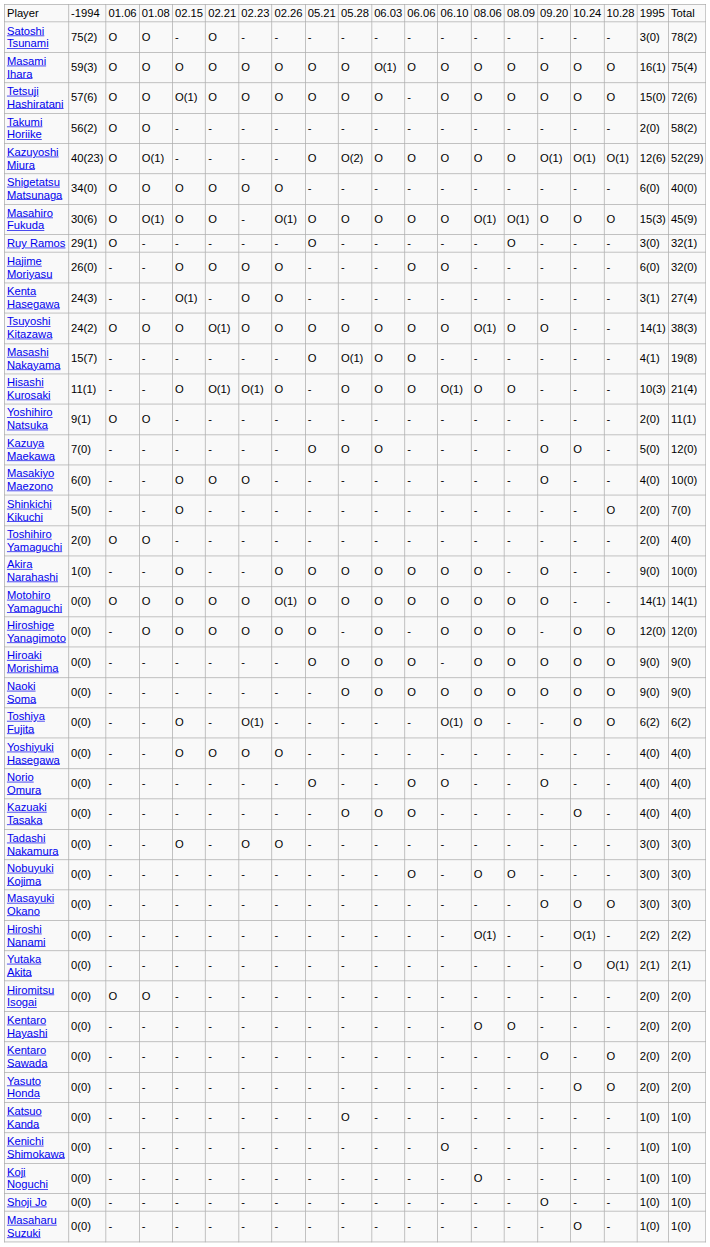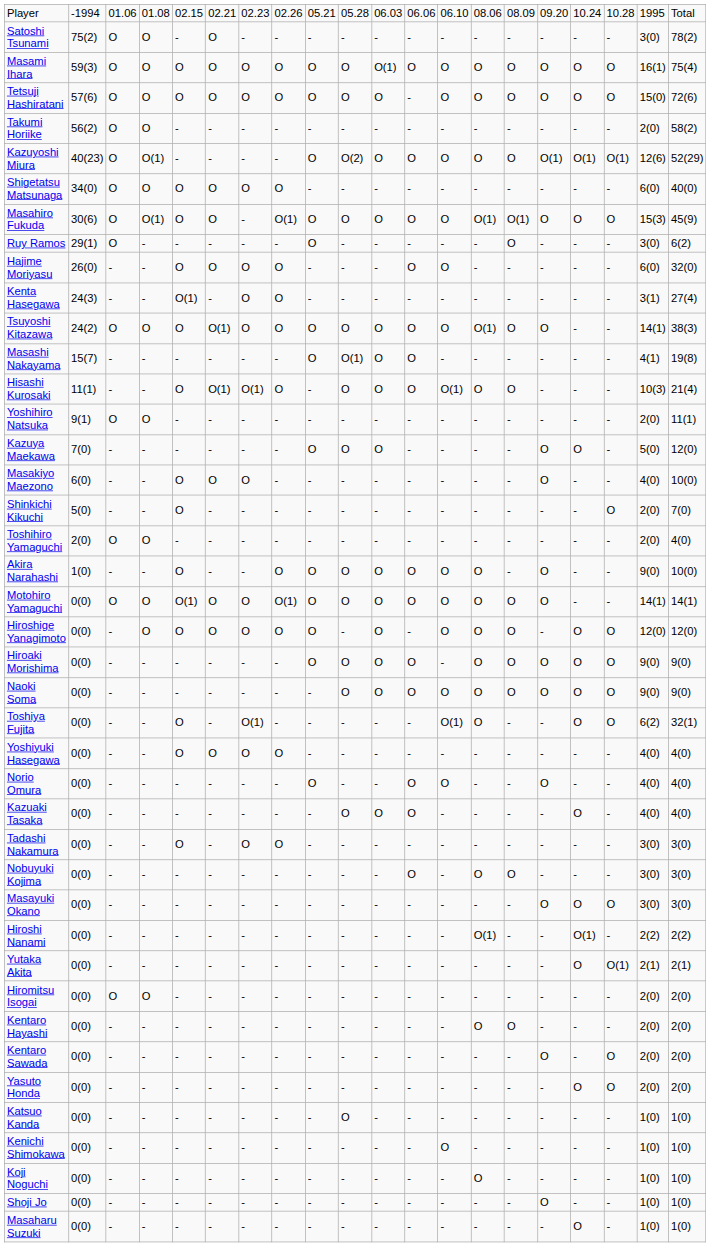 <table class="wikitable" style="text-align:left;">
 <tr>
 <td>Player</td>
 <td>-1994</td>
 <td>01.06</td>
 <td>01.08</td>
 <td>02.15</td>
 <td>02.21</td>
 <td>02.23</td>
 <td>02.26</td>
 <td>05.21</td>
 <td>05.28</td>
 <td>06.03</td>
 <td>06.06</td>
 <td>06.10</td>
 <td>08.06</td>
 <td>08.09</td>
 <td>09.20</td>
 <td>10.24</td>
 <td>10.28</td>
 <td>1995</td>
 <td>Total</td>
 </tr>
 <tr>
 <td><a href='#'>Satoshi Tsunami</a></td>
 <td>75(2)</td>
 <td>O</td>
 <td>O</td>
 <td>-</td>
 <td>O</td>
 <td>-</td>
 <td>-</td>
 <td>-</td>
 <td>-</td>
 <td>-</td>
 <td>-</td>
 <td>-</td>
 <td>-</td>
 <td>-</td>
 <td>-</td>
 <td>-</td>
 <td>-</td>
 <td>3(0)</td>
 <td>78(2)</td>
 </tr>
 <tr>
 <td><a href='#'>Masami Ihara</a></td>
 <td>59(3)</td>
 <td>O</td>
 <td>O</td>
 <td>O</td>
 <td>O</td>
 <td>O</td>
 <td>O</td>
 <td>O</td>
 <td>O</td>
 <td>O(1)</td>
 <td>O</td>
 <td>O</td>
 <td>O</td>
 <td>O</td>
 <td>O</td>
 <td>O</td>
 <td>O</td>
 <td>16(1)</td>
 <td>75(4)</td>
 </tr>
 <tr>
 <td><a href='#'>Tetsuji Hashiratani</a></td>
 <td>57(6)</td>
 <td>O</td>
 <td>O</td>
-<td>O(1)</td>
+<td>O</td>
 <td>O</td>
 <td>O</td>
 <td>O</td>
 <td>O</td>
 <td>O</td>
 <td>O</td>
 <td>-</td>
 <td>O</td>
 <td>O</td>
 <td>O</td>
 <td>O</td>
 <td>O</td>
 <td>O</td>
 <td>15(0)</td>
 <td>72(6)</td>
 </tr>
 <tr>
 <td><a href='#'>Takumi Horiike</a></td>
 <td>56(2)</td>
 <td>O</td>
 <td>O</td>
 <td>-</td>
 <td>-</td>
 <td>-</td>
 <td>-</td>
 <td>-</td>
 <td>-</td>
 <td>-</td>
 <td>-</td>
 <td>-</td>
 <td>-</td>
 <td>-</td>
 <td>-</td>
 <td>-</td>
 <td>-</td>
 <td>2(0)</td>
 <td>58(2)</td>
 </tr>
 <tr>
 <td><a href='#'>Kazuyoshi Miura</a></td>
 <td>40(23)</td>
 <td>O</td>
 <td>O(1)</td>
 <td>-</td>
 <td>-</td>
 <td>-</td>
 <td>-</td>
 <td>O</td>
 <td>O(2)</td>
 <td>O</td>
 <td>O</td>
 <td>O</td>
 <td>O</td>
 <td>O</td>
 <td>O(1)</td>
 <td>O(1)</td>
 <td>O(1)</td>
 <td>12(6)</td>
 <td>52(29)</td>
 </tr>
 <tr>
 <td><a href='#'>Shigetatsu Matsunaga</a></td>
 <td>34(0)</td>
 <td>O</td>
 <td>O</td>
 <td>O</td>
 <td>O</td>
 <td>O</td>
 <td>O</td>
 <td>-</td>
 <td>-</td>
 <td>-</td>
 <td>-</td>
 <td>-</td>
 <td>-</td>
 <td>-</td>
 <td>-</td>
 <td>-</td>
 <td>-</td>
 <td>6(0)</td>
 <td>40(0)</td>
 </tr>
 <tr>
 <td><a href='#'>Masahiro Fukuda</a></td>
 <td>30(6)</td>
 <td>O</td>
 <td>O(1)</td>
 <td>O</td>
 <td>O</td>
 <td>-</td>
 <td>O(1)</td>
 <td>O</td>
 <td>O</td>
 <td>O</td>
 <td>O</td>
 <td>O</td>
 <td>O(1)</td>
 <td>O(1)</td>
 <td>O</td>
 <td>O</td>
 <td>O</td>
 <td>15(3)</td>
 <td>45(9)</td>
 </tr>
 <tr>
 <td><a href='#'>Ruy Ramos</a></td>
 <td>29(1)</td>
 <td>O</td>
 <td>-</td>
 <td>-</td>
 <td>-</td>
 <td>-</td>
 <td>-</td>
 <td>O</td>
 <td>-</td>
 <td>-</td>
 <td>-</td>
 <td>-</td>
 <td>-</td>
 <td>O</td>
 <td>-</td>
 <td>-</td>
 <td>-</td>
 <td>3(0)</td>
-<td>32(1)</td>
+<td>6(2)</td>
 </tr>
 <tr>
 <td><a href='#'>Hajime Moriyasu</a></td>
 <td>26(0)</td>
 <td>-</td>
 <td>-</td>
 <td>O</td>
 <td>O</td>
 <td>O</td>
 <td>O</td>
 <td>-</td>
 <td>-</td>
 <td>-</td>
 <td>O</td>
 <td>O</td>
 <td>-</td>
 <td>-</td>
 <td>-</td>
 <td>-</td>
 <td>-</td>
 <td>6(0)</td>
 <td>32(0)</td>
 </tr>
 <tr>
 <td><a href='#'>Kenta Hasegawa</a></td>
 <td>24(3)</td>
 <td>-</td>
 <td>-</td>
 <td>O(1)</td>
 <td>-</td>
 <td>O</td>
 <td>O</td>
 <td>-</td>
 <td>-</td>
 <td>-</td>
 <td>-</td>
 <td>-</td>
 <td>-</td>
 <td>-</td>
 <td>-</td>
 <td>-</td>
 <td>-</td>
 <td>3(1)</td>
 <td>27(4)</td>
 </tr>
 <tr>
 <td><a href='#'>Tsuyoshi Kitazawa</a></td>
 <td>24(2)</td>
 <td>O</td>
 <td>O</td>
 <td>O</td>
 <td>O(1)</td>
 <td>O</td>
 <td>O</td>
 <td>O</td>
 <td>O</td>
 <td>O</td>
 <td>O</td>
 <td>O</td>
 <td>O(1)</td>
 <td>O</td>
 <td>O</td>
 <td>-</td>
 <td>-</td>
 <td>14(1)</td>
 <td>38(3)</td>
 </tr>
 <tr>
 <td><a href='#'>Masashi Nakayama</a></td>
 <td>15(7)</td>
 <td>-</td>
 <td>-</td>
 <td>-</td>
 <td>-</td>
 <td>-</td>
 <td>-</td>
 <td>O</td>
 <td>O(1)</td>
 <td>O</td>
 <td>O</td>
 <td>-</td>
 <td>-</td>
 <td>-</td>
 <td>-</td>
 <td>-</td>
 <td>-</td>
 <td>4(1)</td>
 <td>19(8)</td>
 </tr>
 <tr>
 <td><a href='#'>Hisashi Kurosaki</a></td>
 <td>11(1)</td>
 <td>-</td>
 <td>-</td>
 <td>O</td>
 <td>O(1)</td>
 <td>O(1)</td>
 <td>O</td>
 <td>-</td>
 <td>O</td>
 <td>O</td>
 <td>O</td>
 <td>O(1)</td>
 <td>O</td>
 <td>O</td>
 <td>-</td>
 <td>-</td>
 <td>-</td>
 <td>10(3)</td>
 <td>21(4)</td>
 </tr>
 <tr>
 <td><a href='#'>Yoshihiro Natsuka</a></td>
 <td>9(1)</td>
 <td>O</td>
 <td>O</td>
 <td>-</td>
 <td>-</td>
 <td>-</td>
 <td>-</td>
 <td>-</td>
 <td>-</td>
 <td>-</td>
 <td>-</td>
 <td>-</td>
 <td>-</td>
 <td>-</td>
 <td>-</td>
 <td>-</td>
 <td>-</td>
 <td>2(0)</td>
 <td>11(1)</td>
 </tr>
 <tr>
 <td><a href='#'>Kazuya Maekawa</a></td>
 <td>7(0)</td>
 <td>-</td>
 <td>-</td>
 <td>-</td>
 <td>-</td>
 <td>-</td>
 <td>-</td>
 <td>O</td>
 <td>O</td>
 <td>O</td>
 <td>-</td>
 <td>-</td>
 <td>-</td>
 <td>-</td>
 <td>O</td>
 <td>O</td>
 <td>-</td>
 <td>5(0)</td>
 <td>12(0)</td>
 </tr>
 <tr>
 <td><a href='#'>Masakiyo Maezono</a></td>
 <td>6(0)</td>
 <td>-</td>
 <td>-</td>
 <td>O</td>
 <td>O</td>
 <td>O</td>
 <td>-</td>
 <td>-</td>
 <td>-</td>
 <td>-</td>
 <td>-</td>
 <td>-</td>
 <td>-</td>
 <td>-</td>
 <td>O</td>
 <td>-</td>
 <td>-</td>
 <td>4(0)</td>
 <td>10(0)</td>
 </tr>
 <tr>
 <td><a href='#'>Shinkichi Kikuchi</a></td>
 <td>5(0)</td>
 <td>-</td>
 <td>-</td>
 <td>O</td>
 <td>-</td>
 <td>-</td>
 <td>-</td>
 <td>-</td>
 <td>-</td>
 <td>-</td>
 <td>-</td>
 <td>-</td>
 <td>-</td>
 <td>-</td>
 <td>-</td>
 <td>-</td>
 <td>O</td>
 <td>2(0)</td>
 <td>7(0)</td>
 </tr>
 <tr>
 <td><a href='#'>Toshihiro Yamaguchi</a></td>
 <td>2(0)</td>
 <td>O</td>
 <td>O</td>
 <td>-</td>
 <td>-</td>
 <td>-</td>
 <td>-</td>
 <td>-</td>
 <td>-</td>
 <td>-</td>
 <td>-</td>
 <td>-</td>
 <td>-</td>
 <td>-</td>
 <td>-</td>
 <td>-</td>
 <td>-</td>
 <td>2(0)</td>
 <td>4(0)</td>
 </tr>
 <tr>
 <td><a href='#'>Akira Narahashi</a></td>
 <td>1(0)</td>
 <td>-</td>
 <td>-</td>
 <td>O</td>
 <td>-</td>
 <td>-</td>
 <td>O</td>
 <td>O</td>
 <td>O</td>
 <td>O</td>
 <td>O</td>
 <td>O</td>
 <td>O</td>
 <td>-</td>
 <td>O</td>
 <td>-</td>
 <td>-</td>
 <td>9(0)</td>
 <td>10(0)</td>
 </tr>
 <tr>
 <td><a href='#'>Motohiro Yamaguchi</a></td>
 <td>0(0)</td>
 <td>O</td>
 <td>O</td>
-<td>O</td>
+<td>O(1)</td>
 <td>O</td>
 <td>O</td>
 <td>O(1)</td>
 <td>O</td>
 <td>O</td>
 <td>O</td>
 <td>O</td>
 <td>O</td>
 <td>O</td>
 <td>O</td>
 <td>O</td>
 <td>-</td>
 <td>-</td>
 <td>14(1)</td>
 <td>14(1)</td>
 </tr>
 <tr>
 <td><a href='#'>Hiroshige Yanagimoto</a></td>
 <td>0(0)</td>
 <td>-</td>
 <td>O</td>
 <td>O</td>
 <td>O</td>
 <td>O</td>
 <td>O</td>
 <td>O</td>
 <td>-</td>
 <td>O</td>
 <td>-</td>
 <td>O</td>
 <td>O</td>
 <td>O</td>
 <td>-</td>
 <td>O</td>
 <td>O</td>
 <td>12(0)</td>
 <td>12(0)</td>
 </tr>
 <tr>
 <td><a href='#'>Hiroaki Morishima</a></td>
 <td>0(0)</td>
 <td>-</td>
 <td>-</td>
 <td>-</td>
 <td>-</td>
 <td>-</td>
 <td>-</td>
 <td>O</td>
 <td>O</td>
 <td>O</td>
 <td>O</td>
 <td>-</td>
 <td>O</td>
 <td>O</td>
 <td>O</td>
 <td>O</td>
 <td>O</td>
 <td>9(0)</td>
 <td>9(0)</td>
 </tr>
 <tr>
 <td><a href='#'>Naoki Soma</a></td>
 <td>0(0)</td>
 <td>-</td>
 <td>-</td>
 <td>-</td>
 <td>-</td>
 <td>-</td>
 <td>-</td>
 <td>-</td>
 <td>O</td>
 <td>O</td>
 <td>O</td>
 <td>O</td>
 <td>O</td>
 <td>O</td>
 <td>O</td>
 <td>O</td>
 <td>O</td>
 <td>9(0)</td>
 <td>9(0)</td>
 </tr>
 <tr>
 <td><a href='#'>Toshiya Fujita</a></td>
 <td>0(0)</td>
 <td>-</td>
 <td>-</td>
 <td>O</td>
 <td>-</td>
 <td>O(1)</td>
 <td>-</td>
 <td>-</td>
 <td>-</td>
 <td>-</td>
 <td>-</td>
 <td>O(1)</td>
 <td>O</td>
 <td>-</td>
 <td>-</td>
 <td>O</td>
 <td>O</td>
 <td>6(2)</td>
-<td>6(2)</td>
+<td>32(1)</td>
 </tr>
 <tr>
 <td><a href='#'>Yoshiyuki Hasegawa</a></td>
 <td>0(0)</td>
 <td>-</td>
 <td>-</td>
 <td>O</td>
 <td>O</td>
 <td>O</td>
 <td>O</td>
 <td>-</td>
 <td>-</td>
 <td>-</td>
 <td>-</td>
 <td>-</td>
 <td>-</td>
 <td>-</td>
 <td>-</td>
 <td>-</td>
 <td>-</td>
 <td>4(0)</td>
 <td>4(0)</td>
 </tr>
 <tr>
 <td><a href='#'>Norio Omura</a></td>
 <td>0(0)</td>
 <td>-</td>
 <td>-</td>
 <td>-</td>
 <td>-</td>
 <td>-</td>
 <td>-</td>
 <td>O</td>
 <td>-</td>
 <td>-</td>
 <td>O</td>
 <td>O</td>
 <td>-</td>
 <td>-</td>
 <td>O</td>
 <td>-</td>
 <td>-</td>
 <td>4(0)</td>
 <td>4(0)</td>
 </tr>
 <tr>
 <td><a href='#'>Kazuaki Tasaka</a></td>
 <td>0(0)</td>
 <td>-</td>
 <td>-</td>
 <td>-</td>
 <td>-</td>
 <td>-</td>
 <td>-</td>
 <td>-</td>
 <td>O</td>
 <td>O</td>
 <td>O</td>
 <td>-</td>
 <td>-</td>
 <td>-</td>
 <td>-</td>
 <td>O</td>
 <td>-</td>
 <td>4(0)</td>
 <td>4(0)</td>
 </tr>
 <tr>
 <td><a href='#'>Tadashi Nakamura</a></td>
 <td>0(0)</td>
 <td>-</td>
 <td>-</td>
 <td>O</td>
 <td>-</td>
 <td>O</td>
 <td>O</td>
 <td>-</td>
 <td>-</td>
 <td>-</td>
 <td>-</td>
 <td>-</td>
 <td>-</td>
 <td>-</td>
 <td>-</td>
 <td>-</td>
 <td>-</td>
 <td>3(0)</td>
 <td>3(0)</td>
 </tr>
 <tr>
 <td><a href='#'>Nobuyuki Kojima</a></td>
 <td>0(0)</td>
 <td>-</td>
 <td>-</td>
 <td>-</td>
 <td>-</td>
 <td>-</td>
 <td>-</td>
 <td>-</td>
 <td>-</td>
 <td>-</td>
 <td>O</td>
 <td>-</td>
 <td>O</td>
 <td>O</td>
 <td>-</td>
 <td>-</td>
 <td>-</td>
 <td>3(0)</td>
 <td>3(0)</td>
 </tr>
 <tr>
 <td><a href='#'>Masayuki Okano</a></td>
 <td>0(0)</td>
 <td>-</td>
 <td>-</td>
 <td>-</td>
 <td>-</td>
 <td>-</td>
 <td>-</td>
 <td>-</td>
 <td>-</td>
 <td>-</td>
 <td>-</td>
 <td>-</td>
 <td>-</td>
 <td>-</td>
 <td>O</td>
 <td>O</td>
 <td>O</td>
 <td>3(0)</td>
 <td>3(0)</td>
 </tr>
 <tr>
 <td><a href='#'>Hiroshi Nanami</a></td>
 <td>0(0)</td>
 <td>-</td>
 <td>-</td>
 <td>-</td>
 <td>-</td>
 <td>-</td>
 <td>-</td>
 <td>-</td>
 <td>-</td>
 <td>-</td>
 <td>-</td>
 <td>-</td>
 <td>O(1)</td>
 <td>-</td>
 <td>-</td>
 <td>O(1)</td>
 <td>-</td>
 <td>2(2)</td>
 <td>2(2)</td>
 </tr>
 <tr>
 <td><a href='#'>Yutaka Akita</a></td>
 <td>0(0)</td>
 <td>-</td>
 <td>-</td>
 <td>-</td>
 <td>-</td>
 <td>-</td>
 <td>-</td>
 <td>-</td>
 <td>-</td>
 <td>-</td>
 <td>-</td>
 <td>-</td>
 <td>-</td>
 <td>-</td>
 <td>-</td>
 <td>O</td>
 <td>O(1)</td>
 <td>2(1)</td>
 <td>2(1)</td>
 </tr>
 <tr>
 <td><a href='#'>Hiromitsu Isogai</a></td>
 <td>0(0)</td>
 <td>O</td>
 <td>O</td>
 <td>-</td>
 <td>-</td>
 <td>-</td>
 <td>-</td>
 <td>-</td>
 <td>-</td>
 <td>-</td>
 <td>-</td>
 <td>-</td>
 <td>-</td>
 <td>-</td>
 <td>-</td>
 <td>-</td>
 <td>-</td>
 <td>2(0)</td>
 <td>2(0)</td>
 </tr>
 <tr>
 <td><a href='#'>Kentaro Hayashi</a></td>
 <td>0(0)</td>
 <td>-</td>
 <td>-</td>
 <td>-</td>
 <td>-</td>
 <td>-</td>
 <td>-</td>
 <td>-</td>
 <td>-</td>
 <td>-</td>
 <td>-</td>
 <td>-</td>
 <td>O</td>
 <td>O</td>
 <td>-</td>
 <td>-</td>
 <td>-</td>
 <td>2(0)</td>
 <td>2(0)</td>
 </tr>
 <tr>
 <td><a href='#'>Kentaro Sawada</a></td>
 <td>0(0)</td>
 <td>-</td>
 <td>-</td>
 <td>-</td>
 <td>-</td>
 <td>-</td>
 <td>-</td>
 <td>-</td>
 <td>-</td>
 <td>-</td>
 <td>-</td>
 <td>-</td>
 <td>-</td>
 <td>-</td>
 <td>O</td>
 <td>-</td>
 <td>O</td>
 <td>2(0)</td>
 <td>2(0)</td>
 </tr>
 <tr>
 <td><a href='#'>Yasuto Honda</a></td>
 <td>0(0)</td>
 <td>-</td>
 <td>-</td>
 <td>-</td>
 <td>-</td>
 <td>-</td>
 <td>-</td>
 <td>-</td>
 <td>-</td>
 <td>-</td>
 <td>-</td>
 <td>-</td>
 <td>-</td>
 <td>-</td>
 <td>-</td>
 <td>O</td>
 <td>O</td>
 <td>2(0)</td>
 <td>2(0)</td>
 </tr>
 <tr>
 <td><a href='#'>Katsuo Kanda</a></td>
 <td>0(0)</td>
 <td>-</td>
 <td>-</td>
 <td>-</td>
 <td>-</td>
 <td>-</td>
 <td>-</td>
 <td>-</td>
 <td>O</td>
 <td>-</td>
 <td>-</td>
 <td>-</td>
 <td>-</td>
 <td>-</td>
 <td>-</td>
 <td>-</td>
 <td>-</td>
 <td>1(0)</td>
 <td>1(0)</td>
 </tr>
 <tr>
 <td><a href='#'>Kenichi Shimokawa</a></td>
 <td>0(0)</td>
 <td>-</td>
 <td>-</td>
 <td>-</td>
 <td>-</td>
 <td>-</td>
 <td>-</td>
 <td>-</td>
 <td>-</td>
 <td>-</td>
 <td>-</td>
 <td>O</td>
 <td>-</td>
 <td>-</td>
 <td>-</td>
 <td>-</td>
 <td>-</td>
 <td>1(0)</td>
 <td>1(0)</td>
 </tr>
 <tr>
 <td><a href='#'>Koji Noguchi</a></td>
 <td>0(0)</td>
 <td>-</td>
 <td>-</td>
 <td>-</td>
 <td>-</td>
 <td>-</td>
 <td>-</td>
 <td>-</td>
 <td>-</td>
 <td>-</td>
 <td>-</td>
 <td>-</td>
 <td>O</td>
 <td>-</td>
 <td>-</td>
 <td>-</td>
 <td>-</td>
 <td>1(0)</td>
 <td>1(0)</td>
 </tr>
 <tr>
 <td><a href='#'>Shoji Jo</a></td>
 <td>0(0)</td>
 <td>-</td>
 <td>-</td>
 <td>-</td>
 <td>-</td>
 <td>-</td>
 <td>-</td>
 <td>-</td>
 <td>-</td>
 <td>-</td>
 <td>-</td>
 <td>-</td>
 <td>-</td>
 <td>-</td>
 <td>O</td>
 <td>-</td>
 <td>-</td>
 <td>1(0)</td>
 <td>1(0)</td>
 </tr>
 <tr>
 <td><a href='#'>Masaharu Suzuki</a></td>
 <td>0(0)</td>
 <td>-</td>
 <td>-</td>
 <td>-</td>
 <td>-</td>
 <td>-</td>
 <td>-</td>
 <td>-</td>
 <td>-</td>
 <td>-</td>
 <td>-</td>
 <td>-</td>
 <td>-</td>
 <td>-</td>
 <td>-</td>
 <td>O</td>
 <td>-</td>
 <td>1(0)</td>
 <td>1(0)</td>
 </tr>
 </table>
